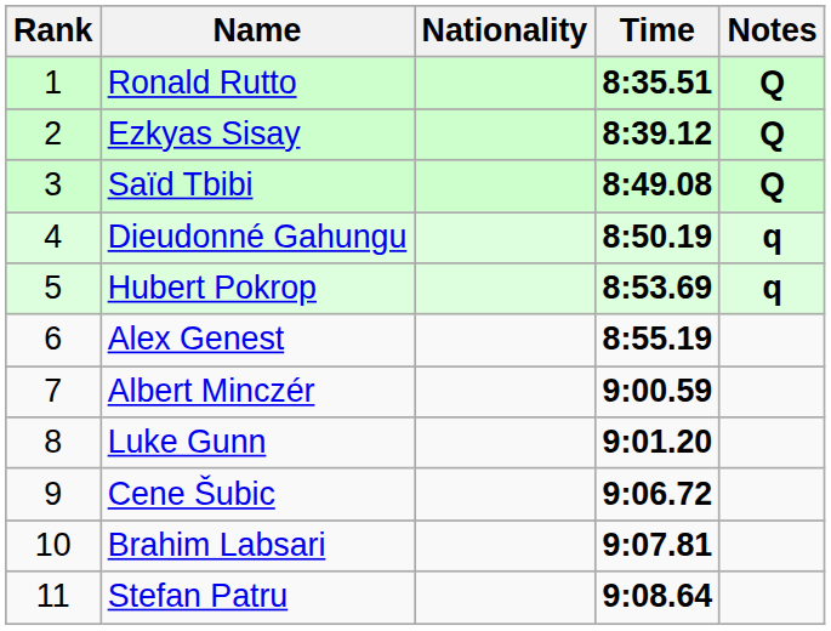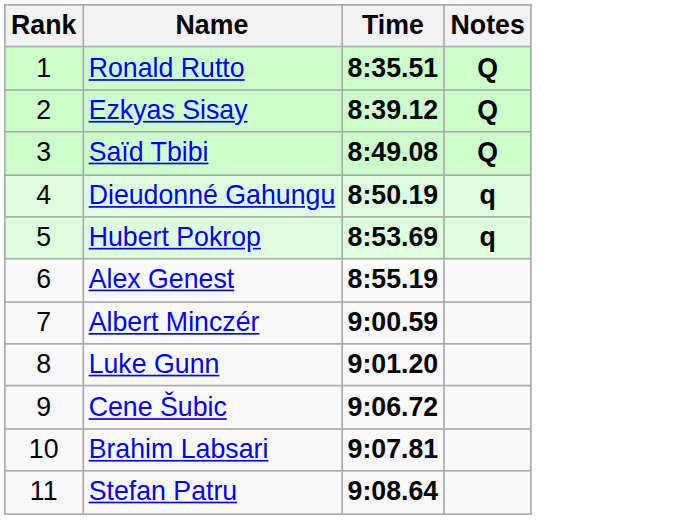 <table class="wikitable sortable" style="text-align:center">
 <tr>
 <th>Rank</th>
 <th>Name</th>
-<th>Nationality</th>
 <th>Time</th>
 <th>Notes</th>
 </tr>
 <tr bgcolor=ccffcc>
 <td>1</td>
 <td align=left><a href='#'>Ronald Rutto</a></td>
-<td align=left></td>
 <td><strong>8:35.51</strong></td>
 <td><strong>Q</strong></td>
 </tr>
 <tr bgcolor=ccffcc>
 <td>2</td>
 <td align=left><a href='#'>Ezkyas Sisay</a></td>
-<td align=left></td>
 <td><strong>8:39.12</strong></td>
 <td><strong>Q</strong></td>
 </tr>
 <tr bgcolor=ccffcc>
 <td>3</td>
 <td align=left><a href='#'>Saïd Tbibi</a></td>
-<td align=left></td>
 <td><strong>8:49.08</strong></td>
 <td><strong>Q</strong></td>
 </tr>
 <tr bgcolor=ddffdd>
 <td>4</td>
 <td align=left><a href='#'>Dieudonné Gahungu</a></td>
-<td align=left></td>
 <td><strong>8:50.19</strong></td>
 <td><strong>q</strong></td>
 </tr>
 <tr bgcolor=ddffdd>
 <td>5</td>
 <td align=left><a href='#'>Hubert Pokrop</a></td>
-<td align=left></td>
 <td><strong>8:53.69</strong></td>
 <td><strong>q</strong></td>
 </tr>
 <tr>
 <td>6</td>
 <td align=left><a href='#'>Alex Genest</a></td>
-<td align=left></td>
 <td><strong>8:55.19</strong></td>
 <td></td>
 </tr>
 <tr>
 <td>7</td>
 <td align=left><a href='#'>Albert Minczér</a></td>
-<td align=left></td>
 <td><strong>9:00.59</strong></td>
 <td></td>
 </tr>
 <tr>
 <td>8</td>
 <td align=left><a href='#'>Luke Gunn</a></td>
-<td align=left></td>
 <td><strong>9:01.20</strong></td>
 <td></td>
 </tr>
 <tr>
 <td>9</td>
 <td align=left><a href='#'>Cene Šubic</a></td>
-<td align=left></td>
 <td><strong>9:06.72</strong></td>
 <td></td>
 </tr>
 <tr>
 <td>10</td>
 <td align=left><a href='#'>Brahim Labsari</a></td>
-<td align=left></td>
 <td><strong>9:07.81</strong></td>
 <td></td>
 </tr>
 <tr>
 <td>11</td>
 <td align=left><a href='#'>Stefan Patru</a></td>
-<td align=left></td>
 <td><strong>9:08.64</strong></td>
 <td></td>
 </tr>
 </table>
